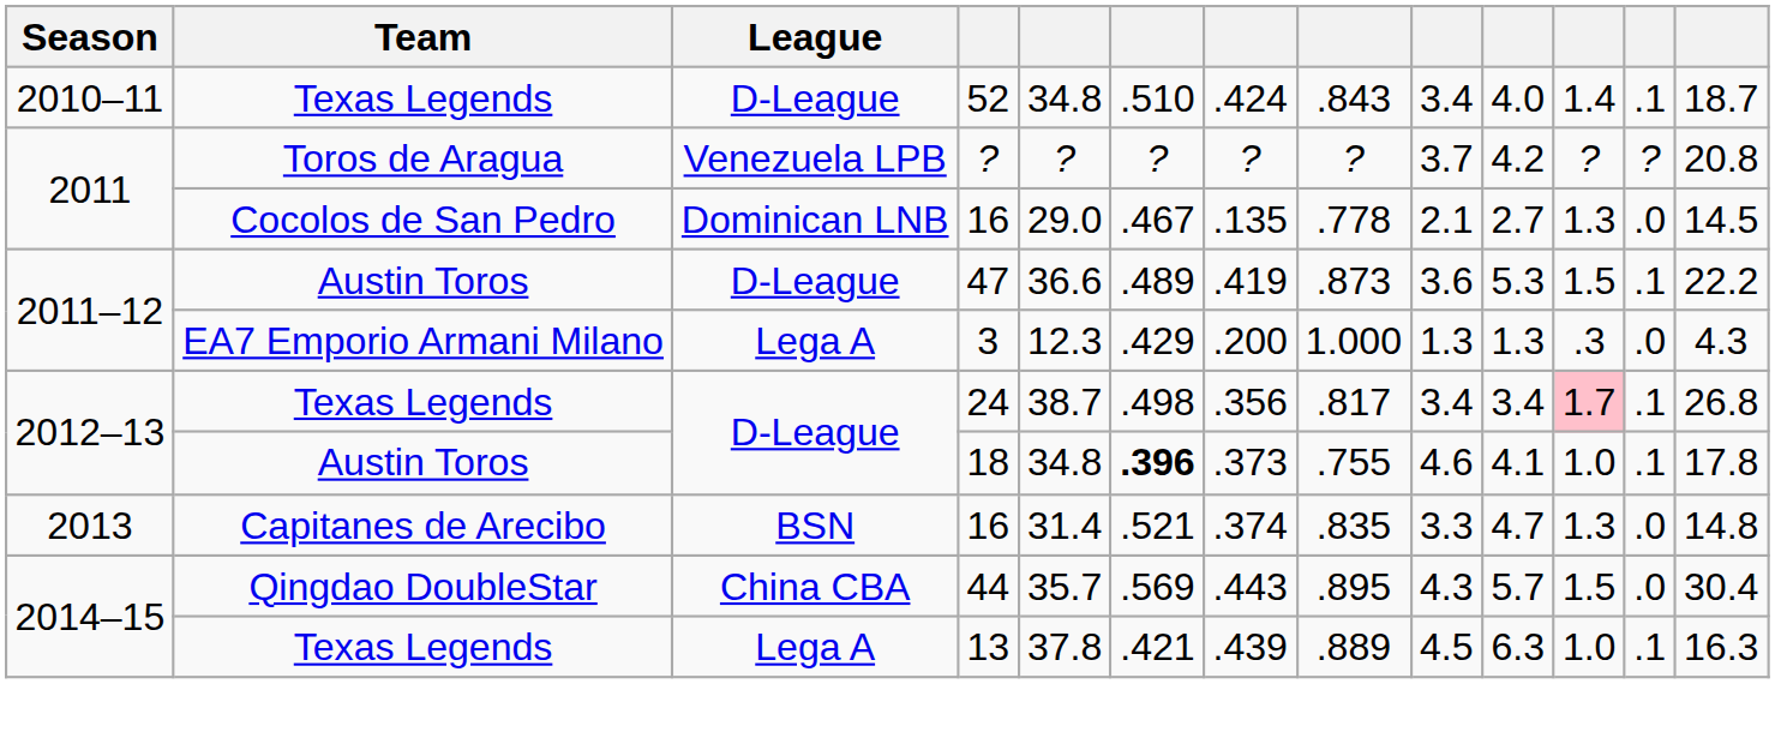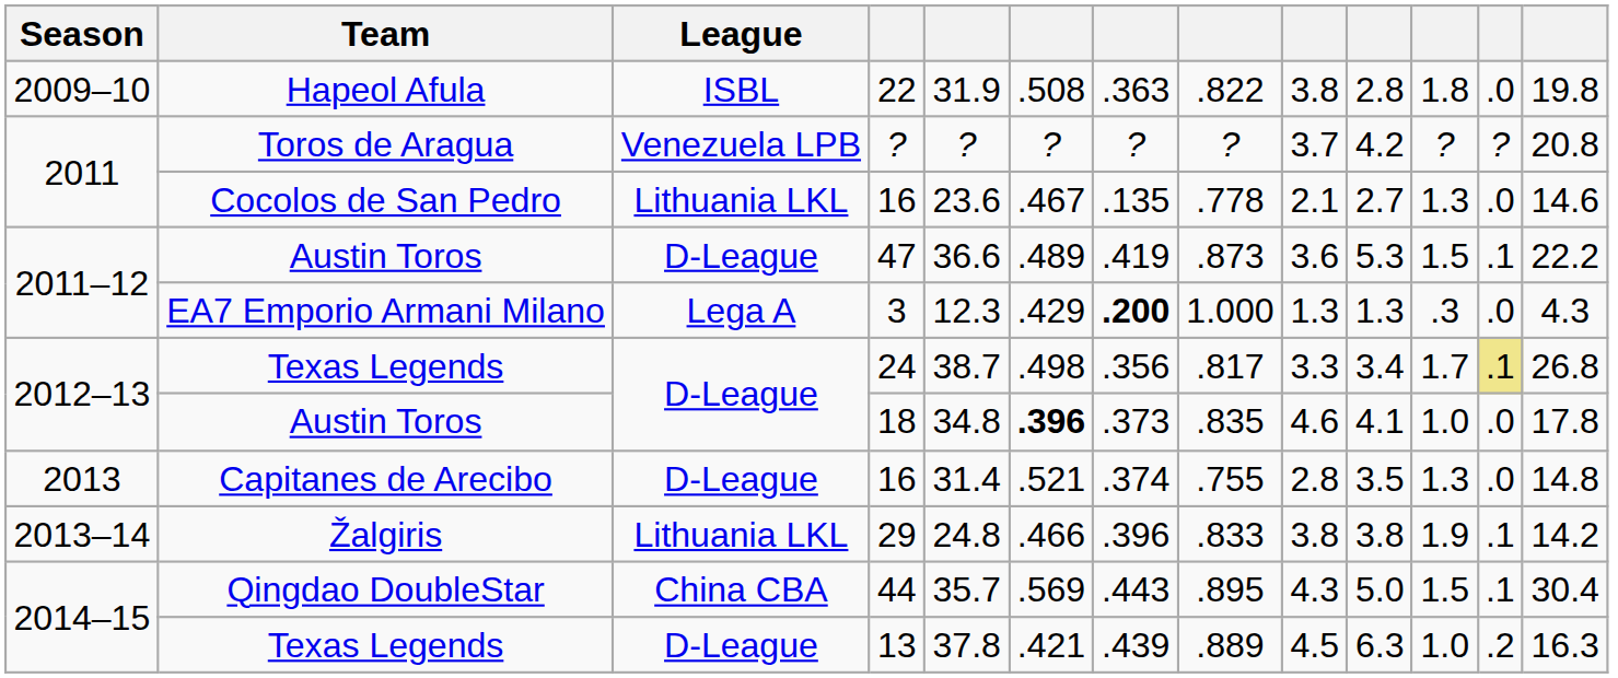 <table class="wikitable sortable" style="font-size:95%; text-align:center;">
 <tr>
 <th>Season</th>
 <th>Team</th>
 <th>League</th>
 <th></th>
 <th></th>
 <th></th>
 <th></th>
 <th></th>
 <th></th>
 <th></th>
 <th></th>
 <th></th>
 <th></th>
 </tr>
 <tr>
-<td>2010–11</td>
-<td><a href='#'>Texas Legends</a></td>
-<td><a href='#'>D-League</a></td>
-<td>52</td>
-<td>34.8</td>
-<td>.510</td>
-<td>.424</td>
-<td>.843</td>
-<td>3.4</td>
-<td>4.0</td>
-<td>1.4</td>
-<td>.1</td>
-<td>18.7</td>
+<td>2009–10</td>
+<td><a href='#'>Hapeol Afula</a></td>
+<td><a href='#'>ISBL</a></td>
+<td>22</td>
+<td>31.9</td>
+<td>.508</td>
+<td>.363</td>
+<td>.822</td>
+<td>3.8</td>
+<td>2.8</td>
+<td>1.8</td>
+<td>.0</td>
+<td>19.8</td>
 </tr>
 <tr>
 <td rowspan="2">2011</td>
 <td><a href='#'>Toros de Aragua</a></td>
 <td><a href='#'>Venezuela LPB</a></td>
 <td><em>?</em></td>
 <td><em>?</em></td>
 <td><em>?</em></td>
 <td><em>?</em></td>
 <td><em>?</em></td>
 <td>3.7</td>
 <td>4.2</td>
 <td><em>?</em></td>
 <td><em>?</em></td>
 <td>20.8</td>
 </tr>
 <tr>
 <td><a href='#'>Cocolos de San Pedro</a></td>
-<td><a href='#'>Dominican LNB</a></td>
+<td><a href='#'>Lithuania LKL</a></td>
 <td>16</td>
-<td>29.0</td>
+<td>23.6</td>
 <td>.467</td>
 <td>.135</td>
 <td>.778</td>
 <td>2.1</td>
 <td>2.7</td>
 <td>1.3</td>
 <td>.0</td>
-<td>14.5</td>
+<td>14.6</td>
 </tr>
 <tr>
 <td rowspan="2">2011–12</td>
 <td><a href='#'>Austin Toros</a></td>
 <td><a href='#'>D-League</a></td>
 <td>47</td>
 <td>36.6</td>
 <td>.489</td>
 <td>.419</td>
 <td>.873</td>
 <td>3.6</td>
 <td>5.3</td>
 <td>1.5</td>
 <td>.1</td>
 <td>22.2</td>
 </tr>
 <tr>
 <td><a href='#'>EA7 Emporio Armani Milano</a></td>
 <td><a href='#'>Lega A</a></td>
 <td>3</td>
 <td>12.3</td>
 <td>.429</td>
-<td>.200</td>
+<td><strong>.200</strong></td>
 <td>1.000</td>
 <td>1.3</td>
 <td>1.3</td>
 <td>.3</td>
 <td>.0</td>
 <td>4.3</td>
 </tr>
 <tr>
 <td rowspan="2">2012–13</td>
 <td><a href='#'>Texas Legends</a></td>
 <td rowspan="2"><a href='#'>D-League</a></td>
 <td>24</td>
 <td>38.7</td>
 <td>.498</td>
 <td>.356</td>
 <td>.817</td>
+<td>3.3</td>
 <td>3.4</td>
-<td>3.4</td>
-<td style="background: pink;">1.7</td>
-<td>.1</td>
+<td>1.7</td>
+<td style="background: khaki;">.1</td>
 <td>26.8</td>
 </tr>
 <tr>
 <td><a href='#'>Austin Toros</a></td>
 <td>18</td>
 <td>34.8</td>
 <td><strong>.396</strong></td>
 <td>.373</td>
-<td>.755</td>
+<td>.835</td>
 <td>4.6</td>
 <td>4.1</td>
 <td>1.0</td>
-<td>.1</td>
+<td>.0</td>
 <td>17.8</td>
 </tr>
 <tr>
 <td>2013</td>
 <td><a href='#'>Capitanes de Arecibo</a></td>
-<td><a href='#'>BSN</a></td>
+<td><a href='#'>D-League</a></td>
 <td>16</td>
 <td>31.4</td>
 <td>.521</td>
 <td>.374</td>
-<td>.835</td>
-<td>3.3</td>
-<td>4.7</td>
+<td>.755</td>
+<td>2.8</td>
+<td>3.5</td>
 <td>1.3</td>
 <td>.0</td>
 <td>14.8</td>
+</tr>
+<tr>
+<td>2013–14</td>
+<td><a href='#'>Žalgiris</a></td>
+<td><a href='#'>Lithuania LKL</a></td>
+<td>29</td>
+<td>24.8</td>
+<td>.466</td>
+<td>.396</td>
+<td>.833</td>
+<td>3.8</td>
+<td>3.8</td>
+<td>1.9</td>
+<td>.1</td>
+<td>14.2</td>
 </tr>
 <tr>
 <td rowspan="2">2014–15</td>
 <td><a href='#'>Qingdao DoubleStar</a></td>
 <td><a href='#'>China CBA</a></td>
 <td>44</td>
 <td>35.7</td>
 <td>.569</td>
 <td>.443</td>
 <td>.895</td>
 <td>4.3</td>
-<td>5.7</td>
+<td>5.0</td>
 <td>1.5</td>
-<td>.0</td>
+<td>.1</td>
 <td>30.4</td>
 </tr>
 <tr>
 <td><a href='#'>Texas Legends</a></td>
-<td><a href='#'>Lega A</a></td>
+<td><a href='#'>D-League</a></td>
 <td>13</td>
 <td>37.8</td>
 <td>.421</td>
 <td>.439</td>
 <td>.889</td>
 <td>4.5</td>
 <td>6.3</td>
 <td>1.0</td>
-<td>.1</td>
+<td>.2</td>
 <td>16.3</td>
 </tr>
 </table>
